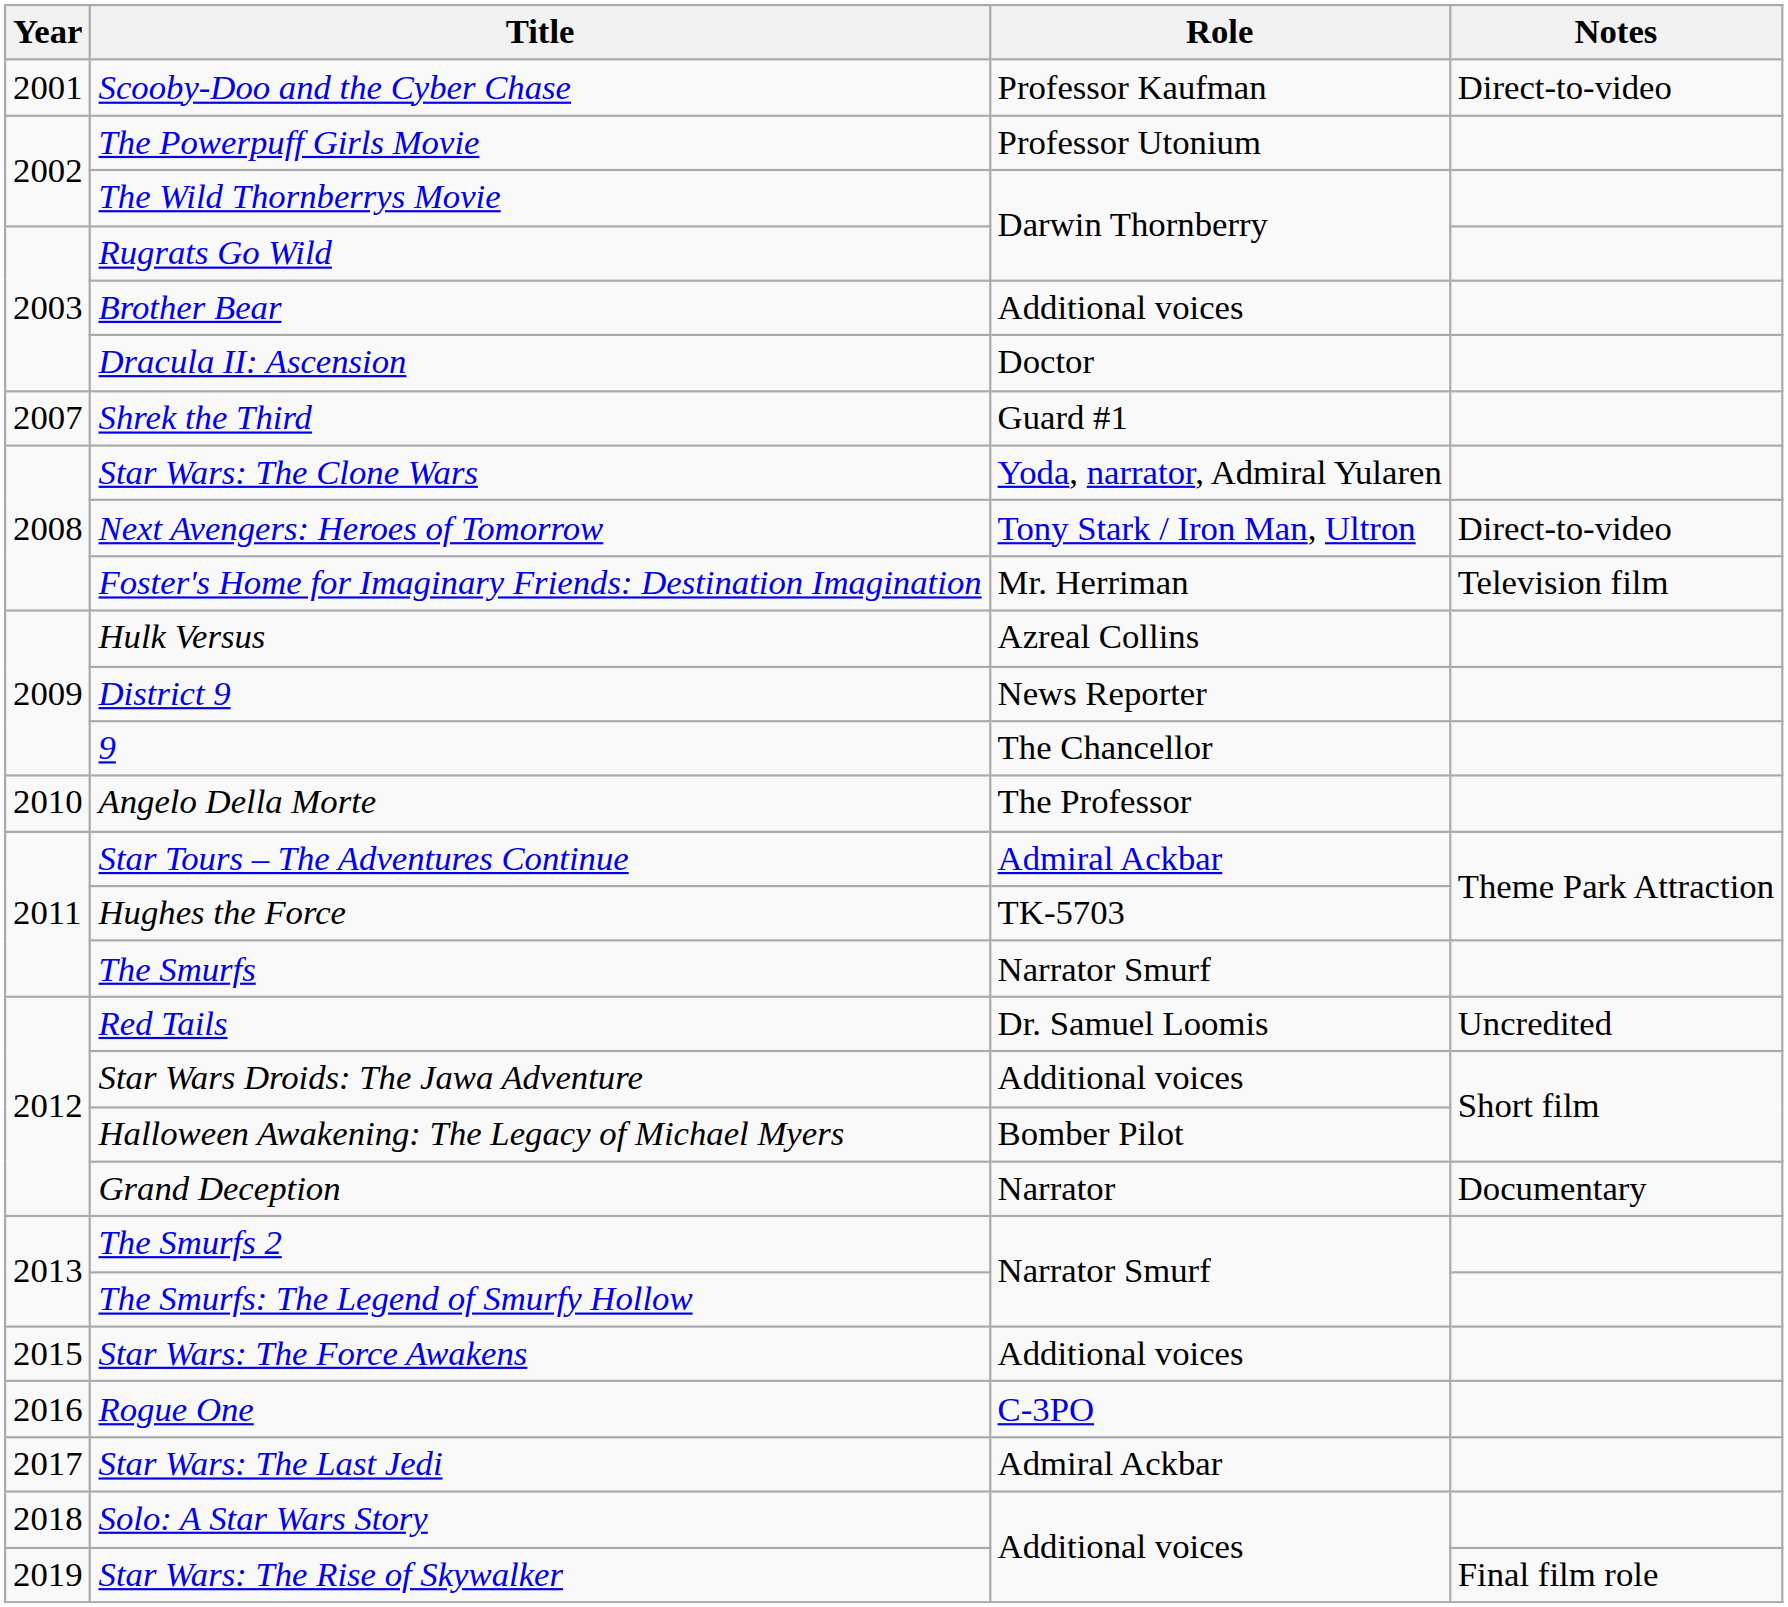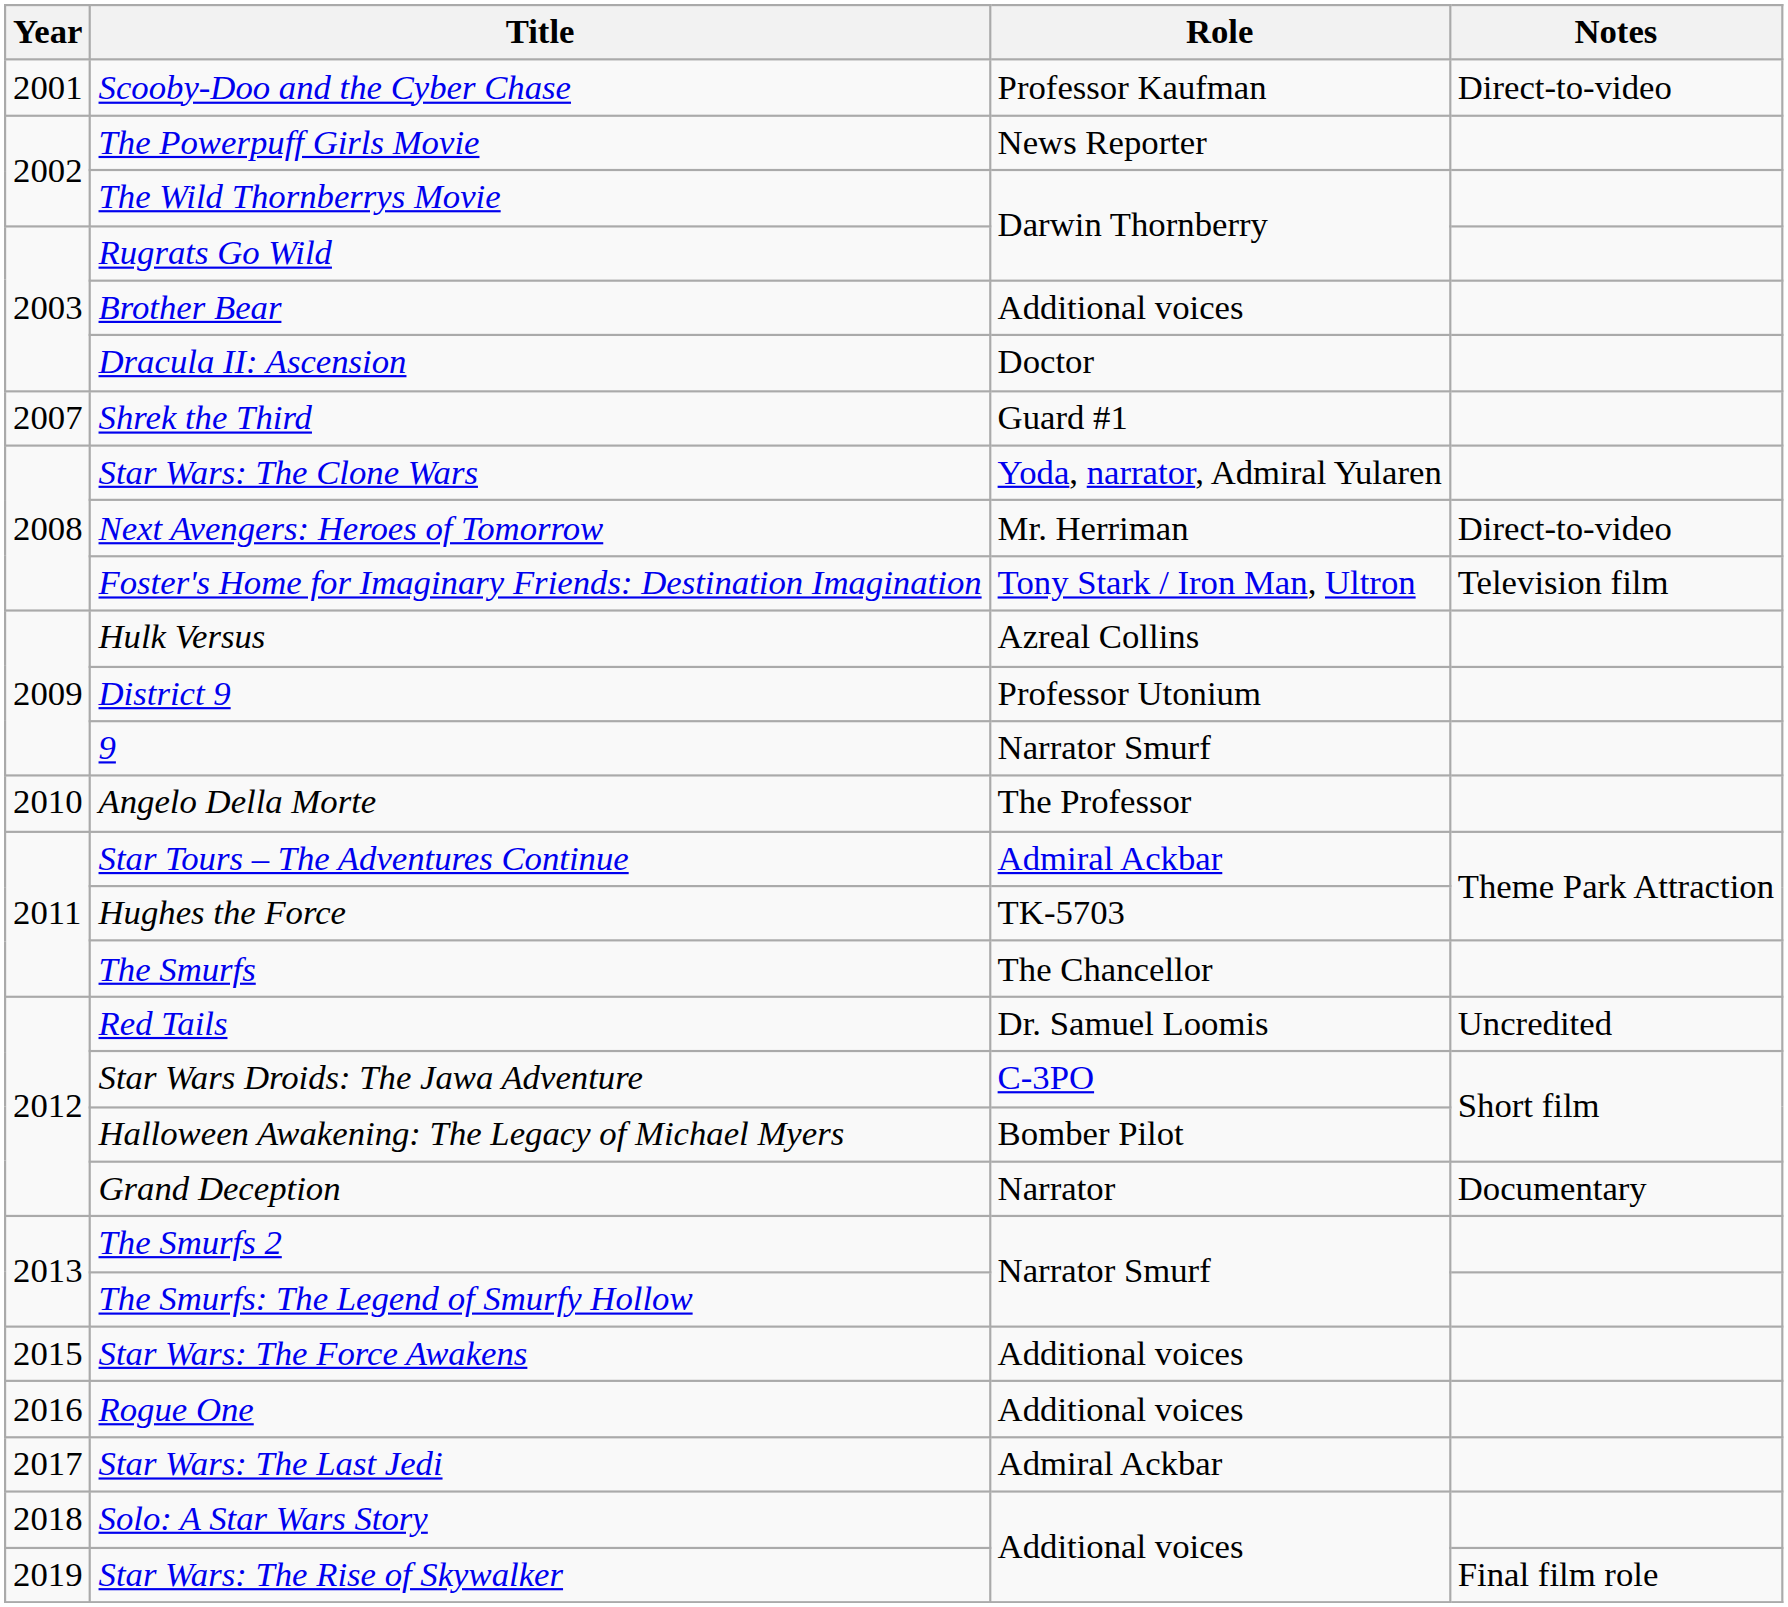 <table class="wikitable sortable">
 <tr>
 <th>Year</th>
 <th>Title</th>
 <th>Role</th>
 <th>Notes</th>
 </tr>
 <tr>
 <td>2001</td>
 <td><em><a href='#'>Scooby-Doo and the Cyber Chase</a></em></td>
 <td>Professor Kaufman</td>
 <td>Direct-to-video</td>
 </tr>
 <tr>
 <td rowspan="2">2002</td>
 <td><em><a href='#'>The Powerpuff Girls Movie</a></em></td>
-<td>Professor Utonium</td>
+<td>News Reporter</td>
 <td></td>
 </tr>
 <tr>
 <td><em><a href='#'>The Wild Thornberrys Movie</a></em></td>
 <td rowspan="2">Darwin Thornberry</td>
 <td></td>
 </tr>
 <tr>
 <td rowspan="3">2003</td>
 <td><em><a href='#'>Rugrats Go Wild</a></em></td>
 <td></td>
 </tr>
 <tr>
 <td><em><a href='#'>Brother Bear</a></em></td>
 <td>Additional voices</td>
 <td></td>
 </tr>
 <tr>
 <td><em><a href='#'>Dracula II: Ascension</a></em></td>
 <td>Doctor</td>
 <td></td>
 </tr>
 <tr>
 <td>2007</td>
 <td><em><a href='#'>Shrek the Third</a></em></td>
 <td>Guard #1</td>
 <td></td>
 </tr>
 <tr>
 <td rowspan="3">2008</td>
 <td><em><a href='#'>Star Wars: The Clone Wars</a></em></td>
 <td><a href='#'>Yoda</a>, <a href='#'>narrator</a>, Admiral Yularen</td>
 <td></td>
 </tr>
 <tr>
 <td><em><a href='#'>Next Avengers: Heroes of Tomorrow</a></em></td>
-<td><a href='#'>Tony Stark / Iron Man</a>, <a href='#'>Ultron</a></td>
+<td>Mr. Herriman</td>
 <td>Direct-to-video</td>
 </tr>
 <tr>
 <td><em><a href='#'>Foster's Home for Imaginary Friends: Destination Imagination</a></em></td>
-<td>Mr. Herriman</td>
+<td><a href='#'>Tony Stark / Iron Man</a>, <a href='#'>Ultron</a></td>
 <td>Television film</td>
 </tr>
 <tr>
 <td rowspan="3">2009</td>
 <td><em>Hulk Versus</em></td>
 <td>Azreal Collins</td>
 <td></td>
 </tr>
 <tr>
 <td><em><a href='#'>District 9</a></em></td>
-<td>News Reporter</td>
+<td>Professor Utonium</td>
 <td></td>
 </tr>
 <tr>
 <td><em><a href='#'>9</a></em></td>
-<td>The Chancellor</td>
+<td>Narrator Smurf</td>
 <td></td>
 </tr>
 <tr>
 <td>2010</td>
 <td><em>Angelo Della Morte</em></td>
 <td>The Professor</td>
 <td></td>
 </tr>
 <tr>
 <td rowspan="3">2011</td>
 <td><em><a href='#'>Star Tours – The Adventures Continue</a></em></td>
 <td><a href='#'>Admiral Ackbar</a></td>
 <td rowspan="2">Theme Park Attraction</td>
 </tr>
 <tr>
 <td><em>Hughes the Force</em></td>
 <td>TK-5703</td>
 </tr>
 <tr>
 <td><em><a href='#'>The Smurfs</a></em></td>
-<td>Narrator Smurf</td>
+<td>The Chancellor</td>
 <td></td>
 </tr>
 <tr>
 <td rowspan="4">2012</td>
 <td><em><a href='#'>Red Tails</a></em></td>
 <td>Dr. Samuel Loomis</td>
 <td>Uncredited</td>
 </tr>
 <tr>
 <td><em>Star Wars Droids: The Jawa Adventure</em></td>
-<td>Additional voices</td>
+<td><a href='#'>C-3PO</a></td>
 <td rowspan="2">Short film</td>
 </tr>
 <tr>
 <td><em>Halloween Awakening: The Legacy of Michael Myers</em></td>
 <td>Bomber Pilot</td>
 </tr>
 <tr>
 <td><em>Grand Deception</em></td>
 <td>Narrator</td>
 <td>Documentary</td>
 </tr>
 <tr>
 <td rowspan="2">2013</td>
 <td><em><a href='#'>The Smurfs 2</a></em></td>
 <td rowspan="2">Narrator Smurf</td>
 <td></td>
 </tr>
 <tr>
 <td><em><a href='#'>The Smurfs: The Legend of Smurfy Hollow</a></em></td>
 <td></td>
 </tr>
 <tr>
 <td>2015</td>
 <td><em><a href='#'>Star Wars: The Force Awakens</a></em></td>
 <td>Additional voices</td>
 <td></td>
 </tr>
 <tr>
 <td>2016</td>
 <td><em><a href='#'>Rogue One</a></em></td>
-<td><a href='#'>C-3PO</a></td>
+<td>Additional voices</td>
 <td></td>
 </tr>
 <tr>
 <td>2017</td>
 <td><em><a href='#'>Star Wars: The Last Jedi</a></em></td>
 <td>Admiral Ackbar</td>
 <td></td>
 </tr>
 <tr>
 <td>2018</td>
 <td><em><a href='#'>Solo: A Star Wars Story</a></em></td>
 <td rowspan="2">Additional voices</td>
 <td></td>
 </tr>
 <tr>
 <td>2019</td>
 <td><em><a href='#'>Star Wars: The Rise of Skywalker</a></em></td>
 <td>Final film role</td>
 </tr>
 </table>
